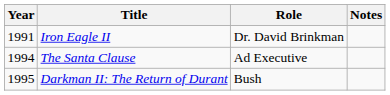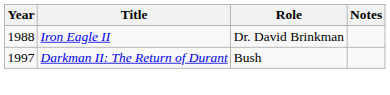 <table class="wikitable sortable">
 <tr>
 <th>Year</th>
 <th>Title</th>
 <th>Role</th>
 <th class="unsortable">Notes</th>
 </tr>
 <tr>
-<td>1991</td>
+<td>1988</td>
 <td><em><a href='#'>Iron Eagle II</a></em></td>
 <td>Dr. David Brinkman</td>
 <td></td>
 </tr>
 <tr>
-<td>1994</td>
-<td data-sort-value="Santa Clause, The"><em><a href='#'>The Santa Clause</a></em></td>
-<td>Ad Executive</td>
-<td></td>
-</tr>
-<tr>
-<td>1995</td>
+<td>1997</td>
 <td><em><a href='#'>Darkman II: The Return of Durant</a></em></td>
 <td>Bush</td>
 <td></td>
 </tr>
 </table>
